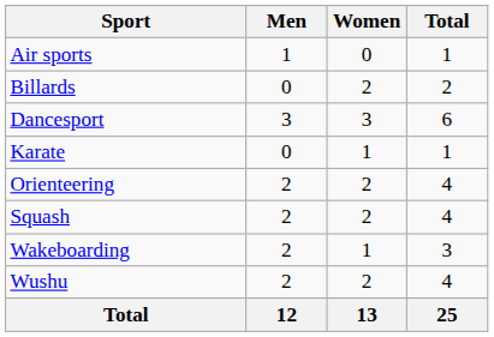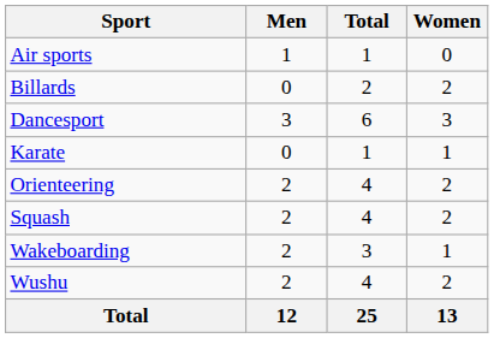 <table class="wikitable sortable" style="text-align:center;">
 <tr>
 <th width=180>Sport</th>
 <th width=55>Men</th>
+<th width=55>Total</th>
 <th width=55>Women</th>
-<th width=55>Total</th>
 </tr>
 <tr>
 <td align=left><a href='#'>Air sports</a></td>
 <td>1</td>
+<td>1</td>
 <td>0</td>
-<td>1</td>
 </tr>
 <tr>
 <td align=left><a href='#'>Billards</a></td>
 <td>0</td>
 <td>2</td>
 <td>2</td>
 </tr>
 <tr>
 <td align=left><a href='#'>Dancesport</a></td>
 <td>3</td>
+<td>6</td>
 <td>3</td>
-<td>6</td>
 </tr>
 <tr>
 <td align=left><a href='#'>Karate</a></td>
 <td>0</td>
 <td>1</td>
 <td>1</td>
 </tr>
 <tr>
 <td align=left><a href='#'>Orienteering</a></td>
 <td>2</td>
+<td>4</td>
 <td>2</td>
-<td>4</td>
 </tr>
 <tr>
 <td align=left><a href='#'>Squash</a></td>
 <td>2</td>
+<td>4</td>
 <td>2</td>
-<td>4</td>
 </tr>
 <tr>
 <td align=left><a href='#'>Wakeboarding</a></td>
 <td>2</td>
+<td>3</td>
 <td>1</td>
-<td>3</td>
 </tr>
 <tr>
 <td align=left><a href='#'>Wushu</a></td>
 <td>2</td>
+<td>4</td>
 <td>2</td>
-<td>4</td>
 </tr>
 <tr>
 <th>Total</th>
 <th>12</th>
+<th>25</th>
 <th>13</th>
-<th>25</th>
 </tr>
 </table>
